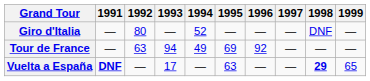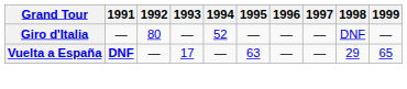 <table class="wikitable plainrowheaders">
 <tr>
 <th scope="col"><a href='#'>Grand Tour</a></th>
 <th scope="col">1991</th>
 <th scope="col">1992</th>
 <th scope="col">1993</th>
 <th scope="col">1994</th>
 <th scope="col">1995</th>
 <th scope="col">1996</th>
 <th scope="col">1997</th>
 <th scope="col">1998</th>
 <th scope="col">1999</th>
 </tr>
 <tr style="text-align:center;">
 <th scope="row"> <a href='#'>Giro d'Italia</a></th>
 <td>—</td>
 <td><a href='#'>80</a></td>
 <td>—</td>
 <td><a href='#'>52</a></td>
 <td>—</td>
 <td>—</td>
 <td>—</td>
 <td><a href='#'>DNF</a></td>
 <td>—</td>
 </tr>
 <tr style="text-align:center;">
-<th scope="row"> <a href='#'>Tour de France</a></th>
-<td>—</td>
-<td><a href='#'>63</a></td>
-<td><a href='#'>94</a></td>
-<td><a href='#'>49</a></td>
-<td><a href='#'>69</a></td>
-<td><a href='#'>92</a></td>
-<td>—</td>
-<td>—</td>
-<td>—</td>
-</tr>
-<tr style="text-align:center;">
 <th scope="row"> <a href='#'>Vuelta a España</a></th>
 <td><strong><a href='#'>DNF</a></strong></td>
 <td>—</td>
 <td><a href='#'>17</a></td>
 <td>—</td>
 <td><a href='#'>63</a></td>
 <td>—</td>
 <td>—</td>
-<td><strong><a href='#'>29</a></strong></td>
+<td><a href='#'>29</a></td>
 <td><a href='#'>65</a></td>
 </tr>
 </table>
